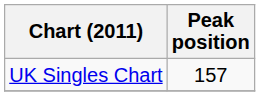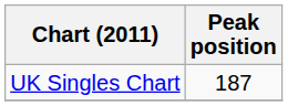 <table class="wikitable sortable">
 <tr>
 <th>Chart (2011)</th>
 <th>Peak<br>position</th>
 </tr>
 <tr>
 <td><a href='#'>UK Singles Chart</a></td>
-<td align="center">157</td>
+<td align="center">187</td>
 </tr>
 <tr>
 </tr>
 </table>
